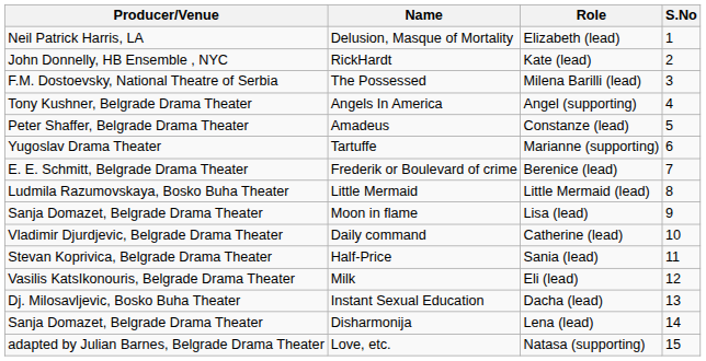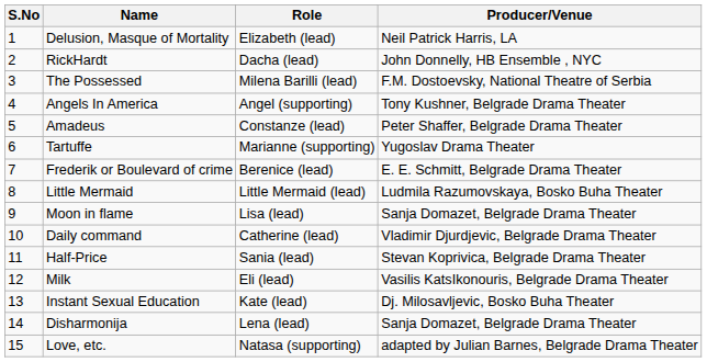 <table class="wikitable">
 <tr>
-<th>Producer/Venue</th>
+<th>S.No</th>
 <th>Name</th>
 <th>Role</th>
-<th>S.No</th>
+<th>Producer/Venue</th>
 </tr>
 <tr>
-<td>Neil Patrick Harris, LA</td>
+<td>1</td>
 <td>Delusion, Masque of Mortality</td>
 <td>Elizabeth (lead)</td>
-<td>1</td>
+<td>Neil Patrick Harris, LA</td>
 </tr>
 <tr>
+<td>2</td>
+<td>RickHardt</td>
+<td>Dacha (lead)</td>
 <td>John Donnelly,  HB Ensemble , NYC</td>
-<td>RickHardt</td>
-<td>Kate (lead)</td>
-<td>2</td>
 </tr>
 <tr>
-<td>F.M. Dostoevsky,  National Theatre of Serbia</td>
+<td>3</td>
 <td>The Possessed</td>
 <td>Milena Barilli (lead)</td>
-<td>3</td>
+<td>F.M. Dostoevsky,  National Theatre of Serbia</td>
 </tr>
 <tr>
-<td>Tony Kushner,  Belgrade Drama Theater</td>
+<td>4</td>
 <td>Angels In America</td>
 <td>Angel (supporting)</td>
-<td>4</td>
+<td>Tony Kushner,  Belgrade Drama Theater</td>
 </tr>
 <tr>
-<td>Peter Shaffer, Belgrade Drama Theater</td>
+<td>5</td>
 <td>Amadeus</td>
 <td>Constanze (lead)</td>
-<td>5</td>
+<td>Peter Shaffer, Belgrade Drama Theater</td>
 </tr>
 <tr>
-<td>Yugoslav Drama Theater</td>
+<td>6</td>
 <td>Tartuffe</td>
 <td>Marianne (supporting)</td>
-<td>6</td>
+<td>Yugoslav Drama Theater</td>
 </tr>
 <tr>
-<td>E. E. Schmitt, Belgrade Drama Theater</td>
+<td>7</td>
 <td>Frederik or Boulevard of crime</td>
 <td>Berenice (lead)</td>
-<td>7</td>
+<td>E. E. Schmitt, Belgrade Drama Theater</td>
 </tr>
 <tr>
-<td>Ludmila Razumovskaya,  Bosko Buha Theater</td>
+<td>8</td>
 <td>Little Mermaid</td>
 <td>Little Mermaid (lead)</td>
-<td>8</td>
+<td>Ludmila Razumovskaya,  Bosko Buha Theater</td>
 </tr>
 <tr>
-<td>Sanja Domazet, Belgrade Drama Theater</td>
+<td>9</td>
 <td>Moon in flame</td>
 <td>Lisa  (lead)</td>
-<td>9</td>
+<td>Sanja Domazet, Belgrade Drama Theater</td>
 </tr>
 <tr>
-<td>Vladimir Djurdjevic, Belgrade Drama Theater</td>
+<td>10</td>
 <td>Daily command</td>
 <td>Catherine (lead)</td>
-<td>10</td>
+<td>Vladimir Djurdjevic, Belgrade Drama Theater</td>
 </tr>
 <tr>
-<td>Stevan Koprivica, Belgrade Drama Theater</td>
+<td>11</td>
 <td>Half-Price</td>
 <td>Sania (lead)</td>
-<td>11</td>
+<td>Stevan Koprivica, Belgrade Drama Theater</td>
 </tr>
 <tr>
-<td>Vasilis KatsIkonouris,  Belgrade Drama Theater</td>
+<td>12</td>
 <td>Milk</td>
 <td>Eli (lead)</td>
-<td>12</td>
+<td>Vasilis KatsIkonouris,  Belgrade Drama Theater</td>
 </tr>
 <tr>
+<td>13</td>
+<td>Instant Sexual Education</td>
+<td>Kate (lead)</td>
 <td>Dj. Milosavljevic,  Bosko Buha Theater</td>
-<td>Instant Sexual Education</td>
-<td>Dacha (lead)</td>
-<td>13</td>
 </tr>
 <tr>
-<td>Sanja Domazet, Belgrade Drama Theater</td>
+<td>14</td>
 <td>Disharmonija</td>
 <td>Lena (lead)</td>
-<td>14</td>
+<td>Sanja Domazet, Belgrade Drama Theater</td>
 </tr>
 <tr>
-<td>adapted by Julian Barnes, Belgrade Drama Theater</td>
+<td>15</td>
 <td>Love, etc.</td>
 <td>Natasa (supporting)</td>
-<td>15</td>
+<td>adapted by Julian Barnes, Belgrade Drama Theater</td>
 </tr>
 </table>
